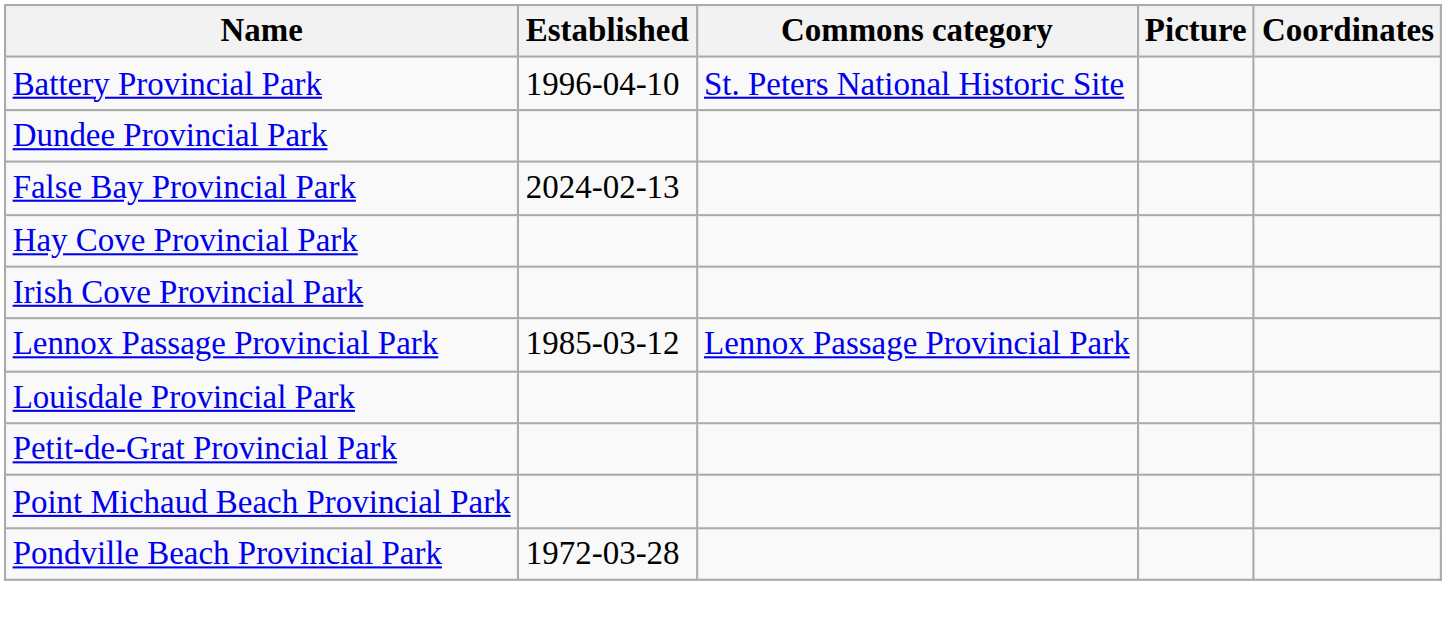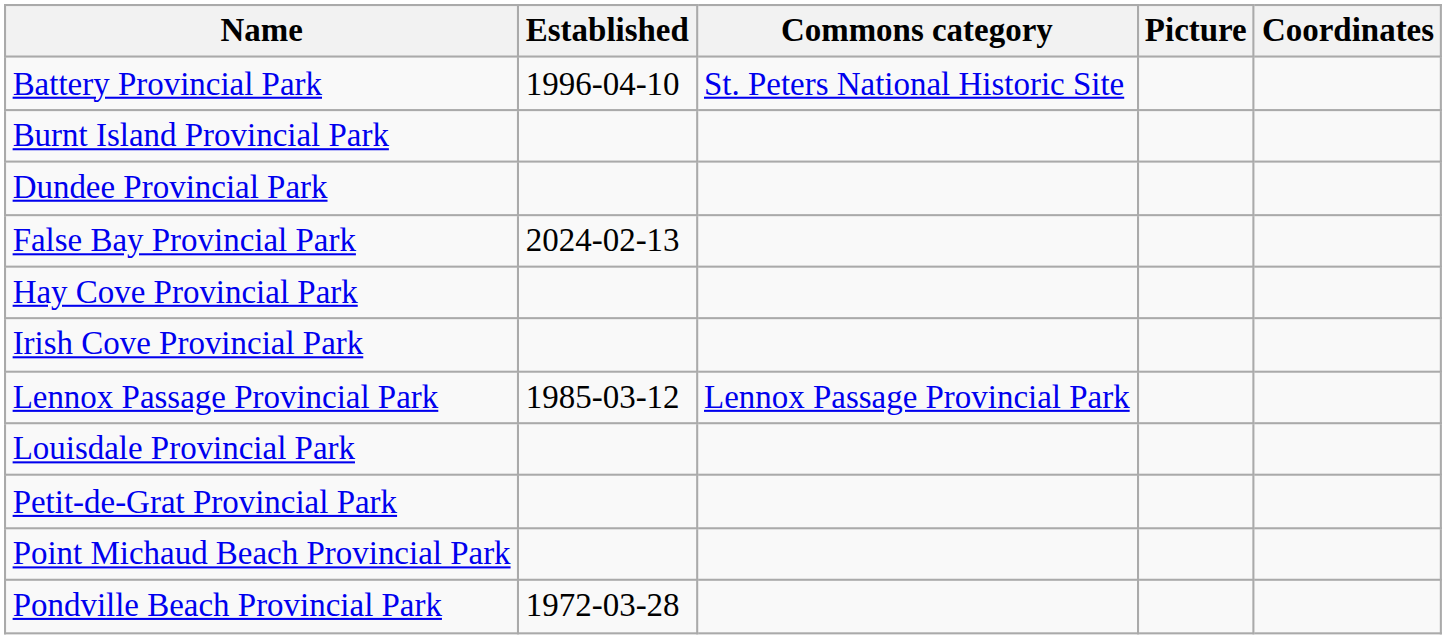 <table class='wikitable sortable'>
 <tr>
 <th>Name</th>
 <th>Established</th>
 <th>Commons category</th>
 <th>Picture</th>
 <th>Coordinates</th>
 </tr>
 <tr>
 <td><a href='#'>Battery Provincial Park</a></td>
 <td>1996-04-10</td>
 <td><a href='#'>St. Peters National Historic Site</a></td>
+<td></td>
+<td></td>
+</tr>
+<tr>
+<td><a href='#'>Burnt Island Provincial Park</a></td>
+<td></td>
+<td></td>
 <td></td>
 <td></td>
 </tr>
 <tr>
 <td><a href='#'>Dundee Provincial Park</a></td>
 <td></td>
 <td></td>
 <td></td>
 <td></td>
 </tr>
 <tr>
 <td><a href='#'>False Bay Provincial Park</a></td>
 <td>2024-02-13</td>
 <td></td>
 <td></td>
 <td></td>
 </tr>
 <tr>
 <td><a href='#'>Hay Cove Provincial Park</a></td>
 <td></td>
 <td></td>
 <td></td>
 <td></td>
 </tr>
 <tr>
 <td><a href='#'>Irish Cove Provincial Park</a></td>
 <td></td>
 <td></td>
 <td></td>
 <td></td>
 </tr>
 <tr>
 <td><a href='#'>Lennox Passage Provincial Park</a></td>
 <td>1985-03-12</td>
 <td><a href='#'>Lennox Passage Provincial Park</a></td>
 <td></td>
 <td></td>
 </tr>
 <tr>
 <td><a href='#'>Louisdale Provincial Park</a></td>
 <td></td>
 <td></td>
 <td></td>
 <td></td>
 </tr>
 <tr>
 <td><a href='#'>Petit-de-Grat Provincial Park</a></td>
 <td></td>
 <td></td>
 <td></td>
 <td></td>
 </tr>
 <tr>
 <td><a href='#'>Point Michaud Beach Provincial Park</a></td>
 <td></td>
 <td></td>
 <td></td>
 <td></td>
 </tr>
 <tr>
 <td><a href='#'>Pondville Beach Provincial Park</a></td>
 <td>1972-03-28</td>
 <td></td>
 <td></td>
 <td></td>
 </tr>
 </table>
